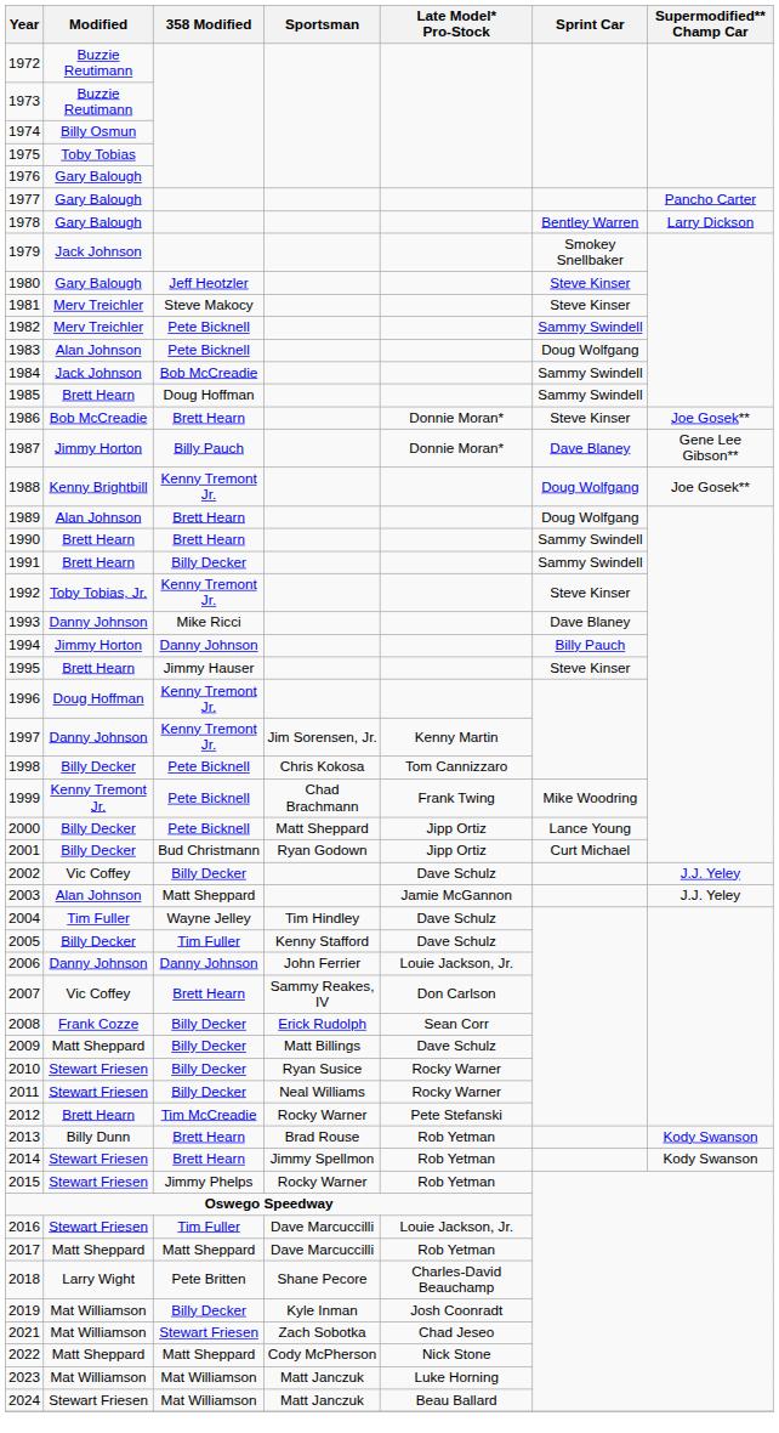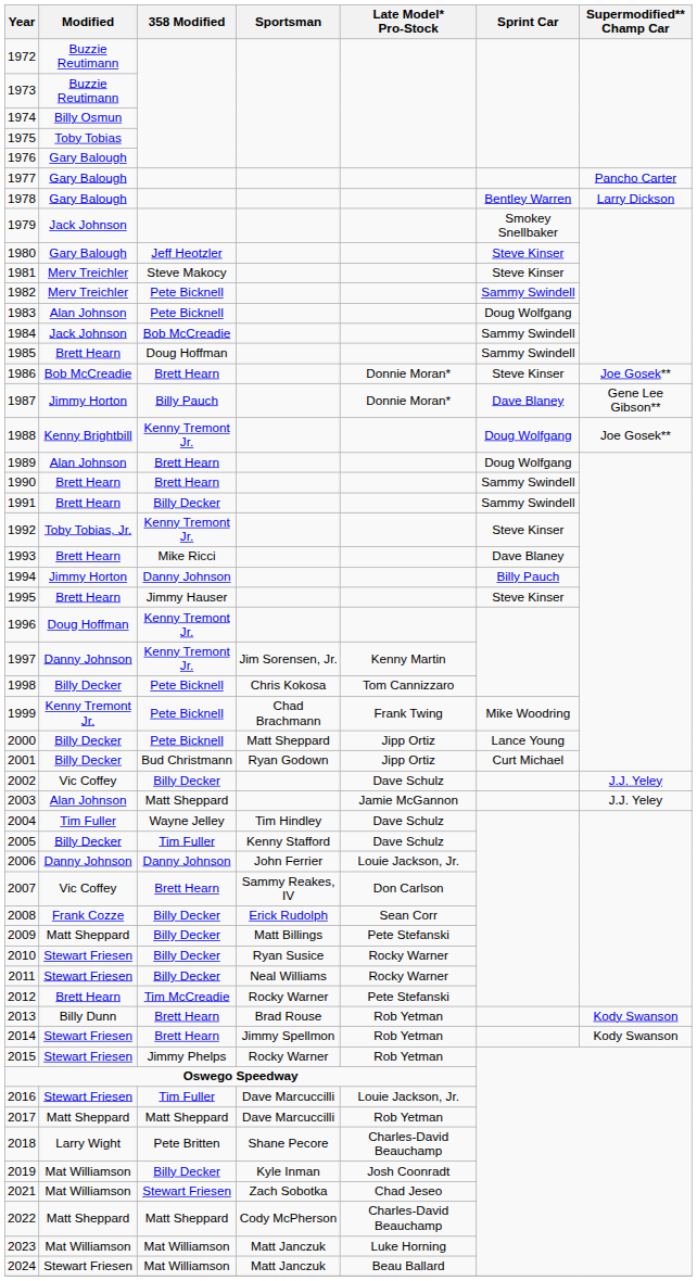 <table class="wikitable unsortable" style="text-align:center; font-size:100%">
 <tr>
 <th>Year</th>
 <th>Modified</th>
 <th>358 Modified</th>
 <th>Sportsman</th>
 <th>Late Model*<br>Pro-Stock</th>
 <th>Sprint Car</th>
 <th>Supermodified**<br>Champ Car</th>
 </tr>
 <tr>
 <td>1972</td>
 <td><a href='#'>Buzzie Reutimann</a></td>
 <td rowspan="5"></td>
 <td rowspan="5"></td>
 <td rowspan="5"></td>
 <td rowspan="5"></td>
 <td rowspan="5"></td>
 </tr>
 <tr>
 <td>1973</td>
 <td><a href='#'>Buzzie Reutimann</a></td>
 </tr>
 <tr>
 <td>1974</td>
 <td><a href='#'>Billy Osmun</a></td>
 </tr>
 <tr>
 <td>1975</td>
 <td><a href='#'>Toby Tobias</a></td>
 </tr>
 <tr>
 <td>1976</td>
 <td><a href='#'>Gary Balough</a></td>
 </tr>
 <tr>
 <td>1977</td>
 <td><a href='#'>Gary Balough</a></td>
 <td></td>
 <td></td>
 <td></td>
 <td></td>
 <td><a href='#'>Pancho Carter</a></td>
 </tr>
 <tr>
 <td>1978</td>
 <td><a href='#'>Gary Balough</a></td>
 <td></td>
 <td></td>
 <td></td>
 <td><a href='#'>Bentley Warren</a></td>
 <td><a href='#'>Larry Dickson</a></td>
 </tr>
 <tr>
 <td>1979</td>
 <td><a href='#'>Jack Johnson</a></td>
 <td></td>
 <td></td>
 <td></td>
 <td>Smokey Snellbaker</td>
 <td rowspan="7"></td>
 </tr>
 <tr>
 <td>1980</td>
 <td><a href='#'>Gary Balough</a></td>
 <td><a href='#'>Jeff Heotzler</a></td>
 <td></td>
 <td></td>
 <td><a href='#'>Steve Kinser</a></td>
 </tr>
 <tr>
 <td>1981</td>
 <td><a href='#'>Merv Treichler</a></td>
 <td>Steve Makocy</td>
 <td></td>
 <td></td>
 <td>Steve Kinser</td>
 </tr>
 <tr>
 <td>1982</td>
 <td><a href='#'>Merv Treichler</a></td>
 <td><a href='#'>Pete Bicknell</a></td>
 <td></td>
 <td></td>
 <td><a href='#'>Sammy Swindell</a></td>
 </tr>
 <tr>
 <td>1983</td>
 <td><a href='#'> Alan Johnson</a></td>
 <td><a href='#'>Pete Bicknell</a></td>
 <td></td>
 <td></td>
 <td>Doug Wolfgang</td>
 </tr>
 <tr>
 <td>1984</td>
 <td><a href='#'>Jack Johnson</a></td>
 <td><a href='#'>Bob McCreadie</a></td>
 <td></td>
 <td></td>
 <td>Sammy Swindell</td>
 </tr>
 <tr>
 <td>1985</td>
 <td><a href='#'>Brett Hearn</a></td>
 <td>Doug Hoffman</td>
 <td></td>
 <td></td>
 <td>Sammy Swindell</td>
 </tr>
 <tr>
 <td>1986</td>
 <td><a href='#'>Bob McCreadie</a></td>
 <td><a href='#'>Brett Hearn</a></td>
 <td></td>
 <td>Donnie Moran*</td>
 <td>Steve Kinser</td>
 <td><a href='#'>Joe Gosek</a>**</td>
 </tr>
 <tr>
 <td>1987</td>
 <td><a href='#'>Jimmy Horton</a></td>
 <td><a href='#'>Billy Pauch</a></td>
 <td></td>
 <td>Donnie Moran*</td>
 <td><a href='#'>Dave Blaney</a></td>
 <td>Gene Lee Gibson**</td>
 </tr>
 <tr>
 <td>1988</td>
 <td><a href='#'>Kenny Brightbill</a></td>
 <td><a href='#'>Kenny Tremont Jr.</a></td>
 <td></td>
 <td></td>
 <td><a href='#'>Doug Wolfgang</a></td>
 <td>Joe Gosek**</td>
 </tr>
 <tr>
 <td>1989</td>
 <td><a href='#'>Alan Johnson</a></td>
 <td><a href='#'>Brett Hearn</a></td>
 <td></td>
 <td></td>
 <td>Doug Wolfgang</td>
 <td rowspan="13"></td>
 </tr>
 <tr>
 <td>1990</td>
 <td><a href='#'>Brett Hearn</a></td>
 <td><a href='#'>Brett Hearn</a></td>
 <td></td>
 <td></td>
 <td>Sammy Swindell</td>
 </tr>
 <tr>
 <td>1991</td>
 <td><a href='#'>Brett Hearn</a></td>
 <td><a href='#'>Billy Decker</a></td>
 <td></td>
 <td></td>
 <td>Sammy Swindell</td>
 </tr>
 <tr>
 <td>1992</td>
 <td><a href='#'>Toby Tobias, Jr.</a></td>
 <td><a href='#'>Kenny Tremont Jr.</a></td>
 <td></td>
 <td></td>
 <td>Steve Kinser</td>
 </tr>
 <tr>
 <td>1993</td>
-<td><a href='#'>Danny Johnson</a></td>
+<td><a href='#'>Brett Hearn</a></td>
 <td>Mike Ricci</td>
 <td></td>
 <td></td>
 <td>Dave Blaney</td>
 </tr>
 <tr>
 <td>1994</td>
 <td><a href='#'>Jimmy Horton</a></td>
 <td><a href='#'>Danny Johnson</a></td>
 <td></td>
 <td></td>
 <td><a href='#'>Billy Pauch</a></td>
 </tr>
 <tr>
 <td>1995</td>
 <td><a href='#'>Brett Hearn</a></td>
 <td>Jimmy Hauser</td>
 <td></td>
 <td></td>
 <td>Steve Kinser</td>
 </tr>
 <tr>
 <td>1996</td>
 <td><a href='#'>Doug Hoffman</a></td>
 <td><a href='#'>Kenny Tremont Jr.</a></td>
 <td></td>
 <td></td>
 <td rowspan="3"></td>
 </tr>
 <tr>
 <td>1997</td>
 <td><a href='#'>Danny Johnson</a></td>
 <td><a href='#'>Kenny Tremont Jr.</a></td>
 <td>Jim Sorensen, Jr.</td>
 <td>Kenny Martin</td>
 </tr>
 <tr>
 <td>1998</td>
 <td><a href='#'>Billy Decker</a></td>
 <td><a href='#'>Pete Bicknell</a></td>
 <td>Chris  Kokosa</td>
 <td>Tom  Cannizzaro</td>
 </tr>
 <tr>
 <td>1999</td>
 <td><a href='#'>Kenny Tremont Jr.</a></td>
 <td><a href='#'>Pete Bicknell</a></td>
 <td>Chad  Brachmann</td>
 <td>Frank  Twing</td>
 <td>Mike Woodring</td>
 </tr>
 <tr>
 <td>2000</td>
 <td><a href='#'>Billy Decker</a></td>
 <td><a href='#'>Pete Bicknell</a></td>
 <td>Matt  Sheppard</td>
 <td>Jipp  Ortiz</td>
 <td>Lance Young</td>
 </tr>
 <tr>
 <td>2001</td>
 <td><a href='#'>Billy Decker</a></td>
 <td>Bud Christmann</td>
 <td>Ryan  Godown</td>
 <td>Jipp  Ortiz</td>
 <td>Curt Michael</td>
 </tr>
 <tr>
 <td>2002</td>
 <td>Vic Coffey</td>
 <td><a href='#'>Billy Decker</a></td>
 <td></td>
 <td>Dave  Schulz</td>
 <td></td>
 <td><a href='#'>J.J. Yeley</a></td>
 </tr>
 <tr>
 <td>2003</td>
 <td><a href='#'>Alan Johnson</a></td>
 <td>Matt Sheppard</td>
 <td></td>
 <td>Jamie  McGannon</td>
 <td></td>
 <td>J.J. Yeley</td>
 </tr>
 <tr>
 <td>2004</td>
 <td><a href='#'>Tim Fuller</a></td>
 <td>Wayne Jelley</td>
 <td>Tim  Hindley</td>
 <td>Dave  Schulz</td>
 <td rowspan="9"></td>
 <td rowspan="9"></td>
 </tr>
 <tr>
 <td>2005</td>
 <td><a href='#'>Billy Decker</a></td>
 <td><a href='#'>Tim Fuller</a></td>
 <td>Kenny  Stafford</td>
 <td>Dave  Schulz</td>
 </tr>
 <tr>
 <td>2006</td>
 <td><a href='#'>Danny Johnson</a></td>
 <td><a href='#'>Danny Johnson</a></td>
 <td>John  Ferrier</td>
 <td>Louie Jackson, Jr.</td>
 </tr>
 <tr>
 <td>2007</td>
 <td>Vic Coffey</td>
 <td><a href='#'>Brett Hearn</a></td>
 <td>Sammy Reakes, IV</td>
 <td>Don  Carlson</td>
 </tr>
 <tr>
 <td>2008</td>
 <td><a href='#'>Frank Cozze</a></td>
 <td><a href='#'>Billy Decker</a></td>
 <td><a href='#'>Erick  Rudolph</a></td>
 <td>Sean  Corr</td>
 </tr>
 <tr>
 <td>2009</td>
 <td>Matt Sheppard</td>
 <td><a href='#'>Billy Decker</a></td>
 <td>Matt  Billings</td>
-<td>Dave  Schulz</td>
+<td>Pete  Stefanski</td>
 </tr>
 <tr>
 <td>2010</td>
 <td><a href='#'>Stewart Friesen</a></td>
 <td><a href='#'>Billy Decker</a></td>
 <td>Ryan  Susice</td>
 <td>Rocky  Warner</td>
 </tr>
 <tr>
 <td>2011</td>
 <td><a href='#'>Stewart Friesen</a></td>
 <td><a href='#'>Billy Decker</a></td>
 <td>Neal  Williams</td>
 <td>Rocky  Warner</td>
 </tr>
 <tr>
 <td>2012</td>
 <td><a href='#'>Brett Hearn</a></td>
 <td><a href='#'>Tim McCreadie</a></td>
 <td>Rocky  Warner</td>
 <td>Pete  Stefanski</td>
 </tr>
 <tr>
 <td>2013</td>
 <td>Billy Dunn</td>
 <td><a href='#'>Brett Hearn</a></td>
 <td>Brad  Rouse</td>
 <td>Rob  Yetman</td>
 <td></td>
 <td><a href='#'>Kody Swanson</a></td>
 </tr>
 <tr>
 <td>2014</td>
 <td><a href='#'>Stewart Friesen</a></td>
 <td><a href='#'>Brett Hearn</a></td>
 <td>Jimmy  Spellmon</td>
 <td>Rob  Yetman</td>
 <td></td>
 <td>Kody Swanson</td>
 </tr>
 <tr>
 <td>2015</td>
 <td><a href='#'>Stewart Friesen</a></td>
 <td>Jimmy Phelps</td>
 <td>Rocky  Warner</td>
 <td>Rob  Yetman</td>
 <td colspan="2" rowspan="10"></td>
 </tr>
 <tr>
 <td colspan="5"><strong>Oswego Speedway</strong></td>
 </tr>
 <tr>
 <td>2016</td>
 <td><a href='#'>Stewart Friesen</a></td>
 <td><a href='#'>Tim Fuller</a></td>
 <td>Dave Marcuccilli</td>
 <td>Louie Jackson, Jr.</td>
 </tr>
 <tr>
 <td>2017</td>
 <td>Matt Sheppard</td>
 <td>Matt Sheppard</td>
 <td>Dave Marcuccilli</td>
 <td>Rob  Yetman</td>
 </tr>
 <tr>
 <td>2018</td>
 <td>Larry Wight</td>
 <td>Pete Britten</td>
 <td>Shane  Pecore</td>
 <td>Charles-David Beauchamp</td>
 </tr>
 <tr>
 <td>2019</td>
 <td>Mat Williamson</td>
 <td><a href='#'>Billy Decker</a></td>
 <td>Kyle  Inman</td>
 <td>Josh  Coonradt</td>
 </tr>
 <tr>
 <td>2021</td>
 <td>Mat Williamson</td>
 <td><a href='#'>Stewart Friesen</a></td>
 <td>Zach  Sobotka</td>
 <td>Chad  Jeseo</td>
 </tr>
 <tr>
 <td>2022</td>
 <td>Matt Sheppard</td>
 <td>Matt Sheppard</td>
 <td>Cody  McPherson</td>
-<td>Nick  Stone</td>
+<td>Charles-David Beauchamp</td>
 </tr>
 <tr>
 <td>2023</td>
 <td>Mat Williamson</td>
 <td>Mat Williamson</td>
 <td>Matt  Janczuk</td>
 <td>Luke  Horning</td>
 </tr>
 <tr>
 <td>2024</td>
 <td>Stewart Friesen</td>
 <td>Mat Williamson</td>
 <td>Matt Janczuk</td>
 <td>Beau Ballard</td>
 </tr>
 <tr>
 </tr>
 </table>
